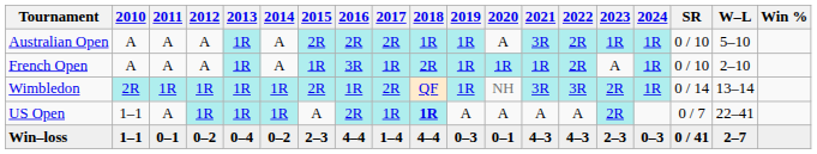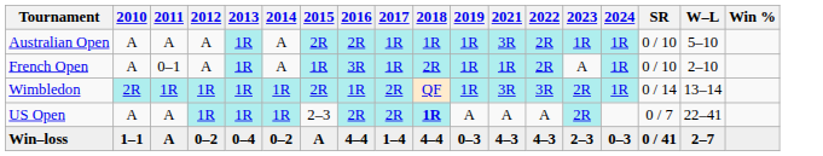 <table class=wikitable style=text-align:center>
 <tr>
 <th>Tournament</th>
 <th><a href='#'>2010</a></th>
 <th><a href='#'>2011</a></th>
 <th><a href='#'>2012</a></th>
 <th><a href='#'>2013</a></th>
 <th><a href='#'>2014</a></th>
 <th><a href='#'>2015</a></th>
 <th><a href='#'>2016</a></th>
 <th><a href='#'>2017</a></th>
 <th><a href='#'>2018</a></th>
 <th><a href='#'>2019</a></th>
-<th><a href='#'>2020</a></th>
 <th><a href='#'>2021</a></th>
 <th><a href='#'>2022</a></th>
 <th><a href='#'>2023</a></th>
 <th><a href='#'>2024</a></th>
 <th>SR</th>
 <th>W–L</th>
 <th>Win %</th>
 </tr>
 <tr>
 <td align=left><a href='#'>Australian Open</a></td>
 <td>A</td>
 <td>A</td>
 <td>A</td>
 <td bgcolor=afeeee><a href='#'>1R</a></td>
 <td>A</td>
 <td bgcolor=afeeee><a href='#'>2R</a></td>
 <td bgcolor=afeeee><a href='#'>2R</a></td>
-<td bgcolor=afeeee><a href='#'>2R</a></td>
 <td bgcolor=afeeee><a href='#'>1R</a></td>
 <td bgcolor=afeeee><a href='#'>1R</a></td>
-<td>A</td>
+<td bgcolor=afeeee><a href='#'>1R</a></td>
 <td bgcolor=afeeee><a href='#'>3R</a></td>
 <td bgcolor=afeeee><a href='#'>2R</a></td>
 <td bgcolor=afeeee><a href='#'>1R</a></td>
 <td bgcolor=afeeee><a href='#'>1R</a></td>
 <td>0 / 10</td>
 <td>5–10</td>
 <td></td>
 </tr>
 <tr>
 <td align=left><a href='#'>French Open</a></td>
 <td>A</td>
-<td>A</td>
+<td>0–1</td>
 <td>A</td>
 <td bgcolor=afeeee><a href='#'>1R</a></td>
 <td>A</td>
 <td bgcolor=afeeee><a href='#'>1R</a></td>
 <td bgcolor=afeeee><a href='#'>3R</a></td>
 <td bgcolor=afeeee><a href='#'>1R</a></td>
 <td bgcolor=afeeee><a href='#'>2R</a></td>
-<td bgcolor=afeeee><a href='#'>1R</a></td>
 <td bgcolor=afeeee><a href='#'>1R</a></td>
 <td bgcolor=afeeee><a href='#'>1R</a></td>
 <td bgcolor=afeeee><a href='#'>2R</a></td>
 <td>A</td>
 <td bgcolor=afeeee><a href='#'>1R</a></td>
 <td>0 / 10</td>
 <td>2–10</td>
 <td></td>
 </tr>
 <tr>
 <td align=left><a href='#'>Wimbledon</a></td>
 <td bgcolor=afeeee><a href='#'>2R</a></td>
 <td bgcolor=afeeee><a href='#'>1R</a></td>
 <td bgcolor=afeeee><a href='#'>1R</a></td>
 <td bgcolor=afeeee><a href='#'>1R</a></td>
 <td bgcolor=afeeee><a href='#'>1R</a></td>
 <td bgcolor=afeeee><a href='#'>2R</a></td>
 <td bgcolor=afeeee><a href='#'>1R</a></td>
 <td bgcolor=afeeee><a href='#'>2R</a></td>
 <td bgcolor=ffebcd><a href='#'>QF</a></td>
 <td bgcolor=afeeee><a href='#'>1R</a></td>
-<td style=color:#767676>NH</td>
 <td bgcolor=afeeee><a href='#'>3R</a></td>
 <td bgcolor=afeeee><a href='#'>3R</a></td>
 <td bgcolor=afeeee><a href='#'>2R</a></td>
 <td bgcolor=afeeee><a href='#'>1R</a></td>
 <td>0 / 14</td>
 <td>13–14</td>
 <td></td>
 </tr>
 <tr>
 <td align=left><a href='#'>US Open</a></td>
-<td>1–1</td>
+<td>A</td>
 <td>A</td>
 <td bgcolor=afeeee><a href='#'>1R</a></td>
 <td bgcolor=afeeee><a href='#'>1R</a></td>
 <td bgcolor=afeeee><a href='#'>1R</a></td>
-<td>A</td>
+<td>2–3</td>
 <td bgcolor=afeeee><a href='#'>2R</a></td>
-<td bgcolor=afeeee><a href='#'>1R</a></td>
+<td bgcolor=afeeee><a href='#'>2R</a></td>
 <td bgcolor=afeeee><strong><a href='#'>1R</a></strong></td>
-<td>A</td>
 <td>A</td>
 <td>A</td>
 <td>A</td>
 <td bgcolor=afeeee><a href='#'>2R</a></td>
 <td></td>
 <td>0 / 7</td>
 <td>22–41</td>
 <td></td>
 </tr>
 <tr style=background:#efefef;font-weight:bold>
 <td style=text-align:left>Win–loss</td>
 <td>1–1</td>
-<td>0–1</td>
+<td>A</td>
 <td>0–2</td>
 <td>0–4</td>
 <td>0–2</td>
-<td>2–3</td>
+<td>A</td>
 <td>4–4</td>
 <td>1–4</td>
 <td>4–4</td>
 <td>0–3</td>
-<td>0–1</td>
 <td>4–3</td>
 <td>4–3</td>
 <td>2–3</td>
 <td>0–3</td>
 <td>0 / 41</td>
 <td>2–7</td>
 <td></td>
 </tr>
 </table>
